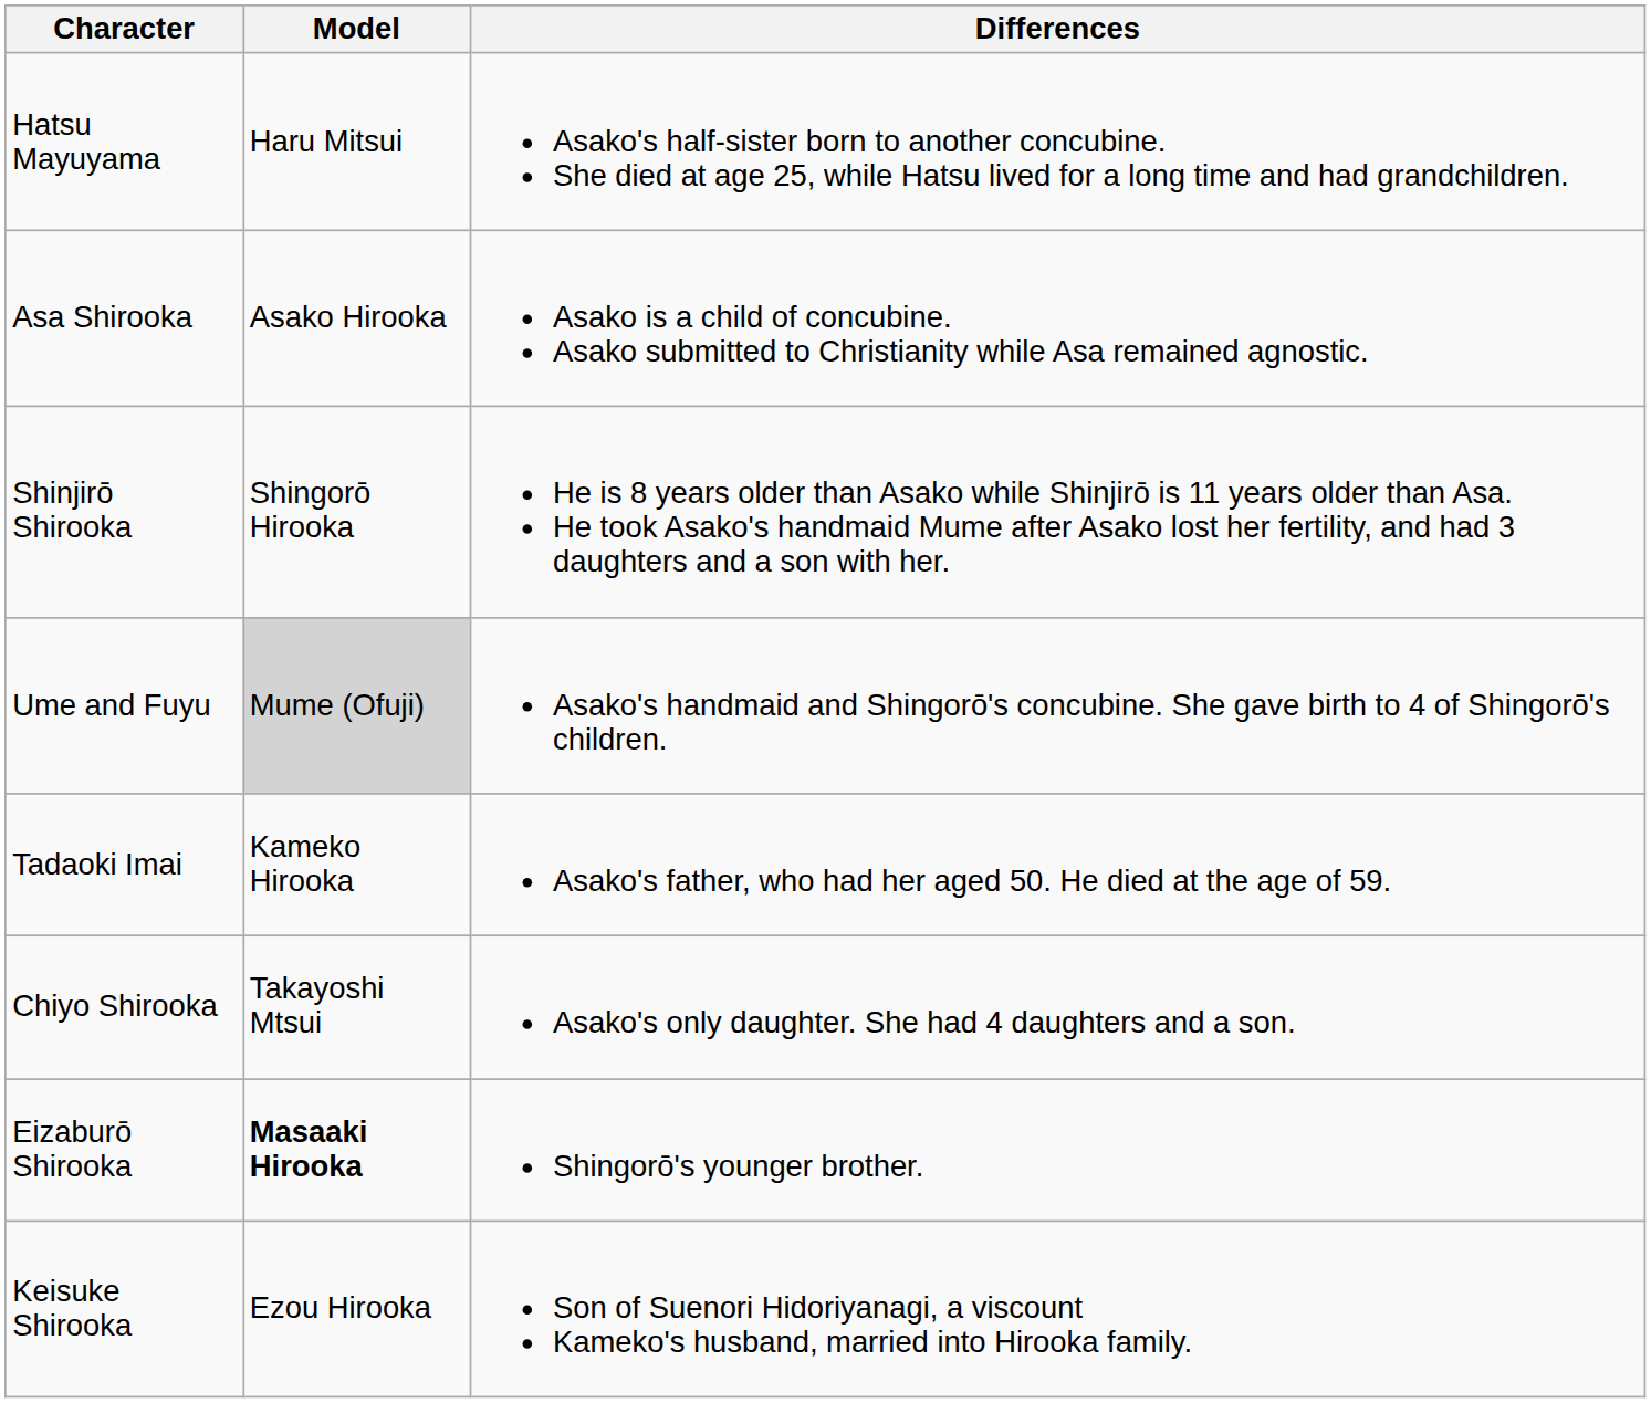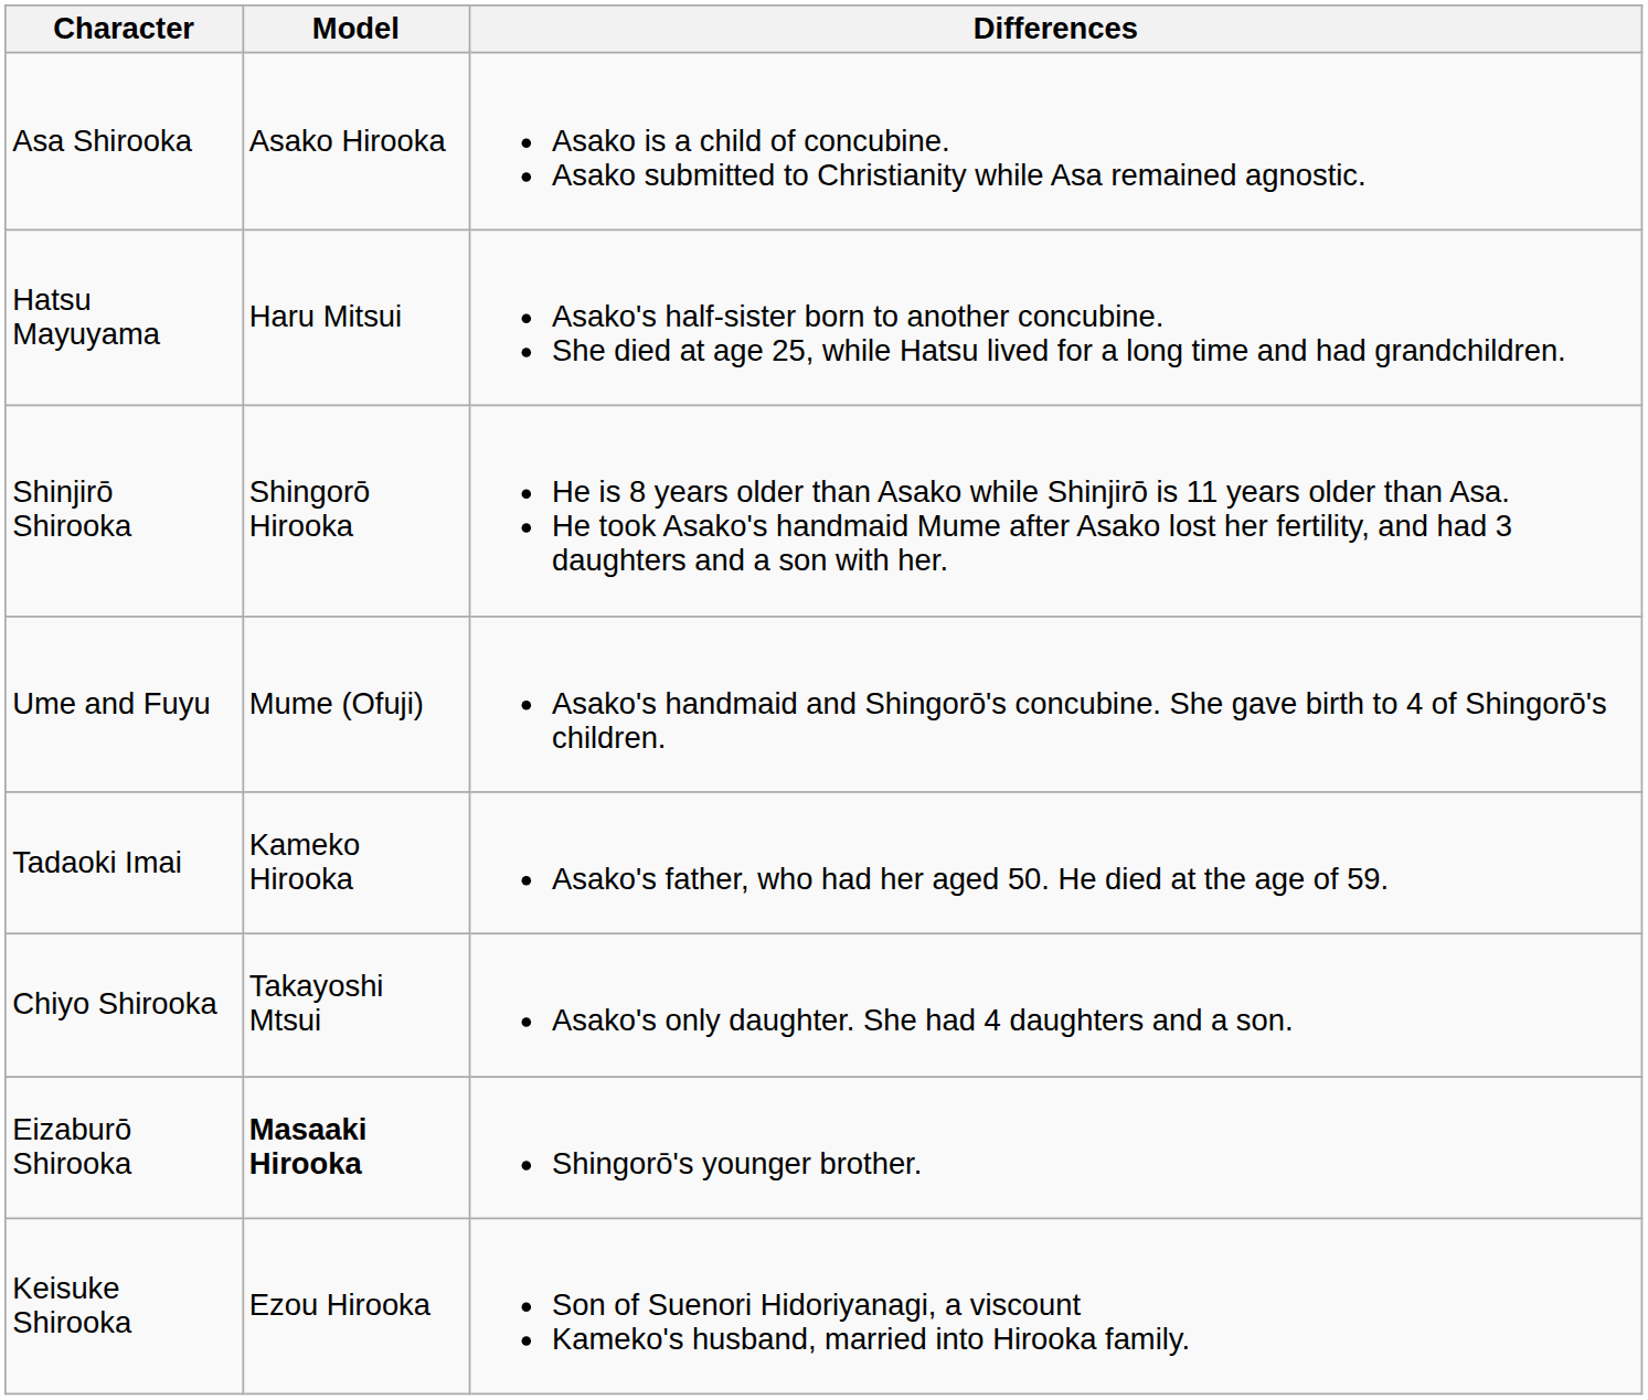 <table class="wikitable">
 <tr>
 <th>Character</th>
 <th>Model</th>
 <th>Differences</th>
 </tr>
 <tr>
+<td>Asa Shirooka</td>
+<td>Asako Hirooka</td>
+<td><br><ul><li>Asako is a child of concubine.</li><li>Asako submitted to Christianity while Asa remained agnostic.</li></ul></td>
+</tr>
+<tr>
 <td>Hatsu Mayuyama</td>
 <td>Haru Mitsui</td>
 <td><br><ul><li>Asako's half-sister born to another concubine.</li><li>She died at age 25, while Hatsu lived for a long time and had grandchildren.</li></ul></td>
-</tr>
-<tr>
-<td>Asa Shirooka</td>
-<td>Asako Hirooka</td>
-<td><br><ul><li>Asako is a child of concubine.</li><li>Asako submitted to Christianity while Asa remained agnostic.</li></ul></td>
 </tr>
 <tr>
 <td>Shinjirō Shirooka</td>
 <td>Shingorō Hirooka</td>
 <td><br><ul><li>He is 8 years older than Asako while Shinjirō is 11 years older than Asa.</li><li>He took Asako's handmaid Mume after Asako lost her fertility, and had 3 daughters and a son with her.</li></ul></td>
 </tr>
 <tr>
 <td>Ume and Fuyu</td>
-<td style="background: lightgrey;">Mume (Ofuji)</td>
+<td>Mume (Ofuji)</td>
 <td><br><ul><li>Asako's handmaid and Shingorō's concubine. She gave birth to 4 of Shingorō's children.</li></ul></td>
 </tr>
 <tr>
 <td>Tadaoki Imai</td>
 <td>Kameko Hirooka</td>
 <td><br><ul><li>Asako's father, who had her aged 50. He died at the age of 59.</li></ul></td>
 </tr>
 <tr>
 <td>Chiyo Shirooka</td>
 <td>Takayoshi Mtsui</td>
 <td><br><ul><li>Asako's only daughter. She had 4 daughters and a son.</li></ul></td>
 </tr>
 <tr>
 <td>Eizaburō Shirooka</td>
 <td><strong>Masaaki Hirooka</strong></td>
 <td><br><ul><li>Shingorō's younger brother.</li></ul></td>
 </tr>
 <tr>
 <td>Keisuke Shirooka</td>
 <td>Ezou Hirooka</td>
 <td><br><ul><li>Son of Suenori Hidoriyanagi, a viscount</li><li>Kameko's husband, married into Hirooka family.</li></ul></td>
 </tr>
 </table>
